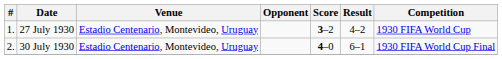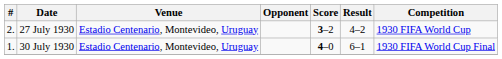 <table class="wikitable sortable" style="font-size:100%">
 <tr>
 <th>#</th>
 <th>Date</th>
 <th>Venue</th>
 <th>Opponent</th>
 <th>Score</th>
 <th>Result</th>
 <th>Competition</th>
 </tr>
 <tr>
-<td align=center>1.</td>
+<td align=center>2.</td>
 <td>27 July 1930</td>
 <td><a href='#'>Estadio Centenario</a>, Montevideo, <a href='#'>Uruguay</a></td>
 <td></td>
 <td align=center><strong>3</strong>–2</td>
 <td align=center>4–2</td>
 <td><a href='#'>1930 FIFA World Cup</a></td>
 </tr>
 <tr>
-<td align=center>2.</td>
+<td align=center>1.</td>
 <td>30 July 1930</td>
 <td><a href='#'>Estadio Centenario</a>, Montevideo, <a href='#'>Uruguay</a></td>
 <td></td>
 <td align=center><strong>4</strong>–0</td>
 <td align=center>6–1</td>
 <td><a href='#'>1930 FIFA World Cup Final</a></td>
 </tr>
 <tr>
 </tr>
 </table>
